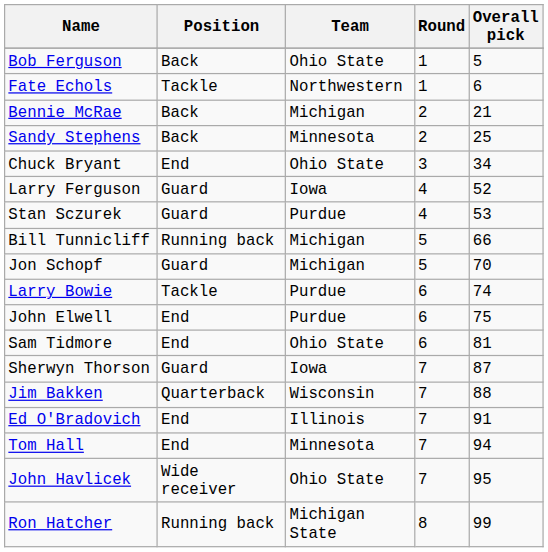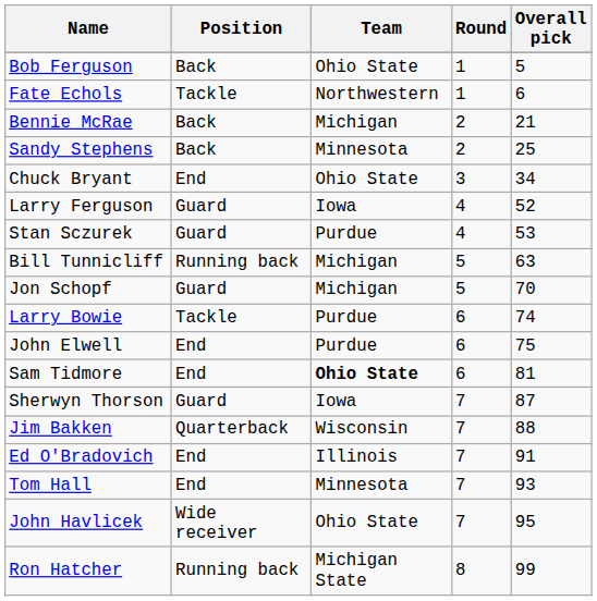 <table class="sortable wikitable">
 <tr>
 <th width="120">Name</th>
 <th width="100">Position</th>
 <th width="100">Team</th>
 <th width="25">Round</th>
 <th width="25">Overall pick</th>
 </tr>
 <tr align="left" bgcolor="">
 </tr>
 <tr>
 <td><a href='#'>Bob Ferguson</a></td>
 <td>Back</td>
 <td>Ohio State</td>
 <td>1</td>
 <td>5</td>
 </tr>
 <tr>
 <td><a href='#'>Fate Echols</a></td>
 <td>Tackle</td>
 <td>Northwestern</td>
 <td>1</td>
 <td>6</td>
 </tr>
 <tr>
 <td><a href='#'>Bennie McRae</a></td>
 <td>Back</td>
 <td>Michigan</td>
 <td>2</td>
 <td>21</td>
 </tr>
 <tr>
 <td><a href='#'>Sandy Stephens</a></td>
 <td>Back</td>
 <td>Minnesota</td>
 <td>2</td>
 <td>25</td>
 </tr>
 <tr>
 <td>Chuck Bryant</td>
 <td>End</td>
 <td>Ohio State</td>
 <td>3</td>
 <td>34</td>
 </tr>
 <tr>
 <td>Larry Ferguson</td>
 <td>Guard</td>
 <td>Iowa</td>
 <td>4</td>
 <td>52</td>
 </tr>
 <tr>
 <td>Stan Sczurek</td>
 <td>Guard</td>
 <td>Purdue</td>
 <td>4</td>
 <td>53</td>
 </tr>
 <tr>
 <td>Bill Tunnicliff</td>
 <td>Running back</td>
 <td>Michigan</td>
 <td>5</td>
-<td>66</td>
+<td>63</td>
 </tr>
 <tr>
 <td>Jon Schopf</td>
 <td>Guard</td>
 <td>Michigan</td>
 <td>5</td>
 <td>70</td>
 </tr>
 <tr>
 <td><a href='#'>Larry Bowie</a></td>
 <td>Tackle</td>
 <td>Purdue</td>
 <td>6</td>
 <td>74</td>
 </tr>
 <tr>
 <td>John Elwell</td>
 <td>End</td>
 <td>Purdue</td>
 <td>6</td>
 <td>75</td>
 </tr>
 <tr>
 <td>Sam Tidmore</td>
 <td>End</td>
-<td>Ohio State</td>
+<td><strong>Ohio State</strong></td>
 <td>6</td>
 <td>81</td>
 </tr>
 <tr>
 <td>Sherwyn Thorson</td>
 <td>Guard</td>
 <td>Iowa</td>
 <td>7</td>
 <td>87</td>
 </tr>
 <tr>
 <td><a href='#'>Jim Bakken</a></td>
 <td>Quarterback</td>
 <td>Wisconsin</td>
 <td>7</td>
 <td>88</td>
 </tr>
 <tr>
 <td><a href='#'>Ed O'Bradovich</a></td>
 <td>End</td>
 <td>Illinois</td>
 <td>7</td>
 <td>91</td>
 </tr>
 <tr>
 <td><a href='#'>Tom Hall</a></td>
 <td>End</td>
 <td>Minnesota</td>
 <td>7</td>
-<td>94</td>
+<td>93</td>
 </tr>
 <tr>
 <td><a href='#'>John Havlicek</a></td>
 <td>Wide receiver</td>
 <td>Ohio State</td>
 <td>7</td>
 <td>95</td>
 </tr>
 <tr>
 <td><a href='#'>Ron Hatcher</a></td>
 <td>Running back</td>
 <td>Michigan State</td>
 <td>8</td>
 <td>99</td>
 </tr>
 </table>
